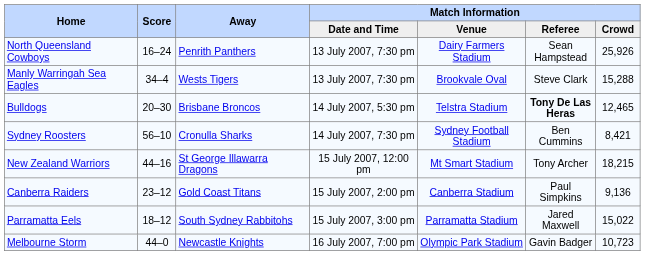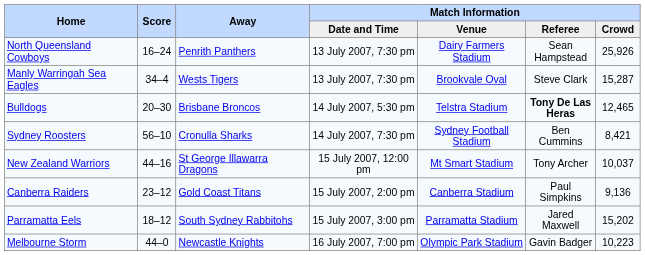 <table border=1 style="border-collapse:collapse; font-size:90%; text-align:center;" cellpadding=3 cellspacing=0 width=100%>
 <tr bgcolor=#C1D8FF>
 <th rowspan=2 width=21%>Home</th>
 <th rowspan=2 width=6%>Score</th>
 <th rowspan=2 width=21%>Away</th>
 <th colspan=6>Match Information</th>
 </tr>
 <tr bgcolor=#EFEFEF>
 <th width=17%>Date and Time</th>
 <th width=17%>Venue</th>
 <th width=11%>Referee</th>
 <th width=7%>Crowd</th>
 </tr>
 <tr bgcolor=#F5FAFF>
 <td align=left> <a href='#'>North Queensland Cowboys</a></td>
 <td>16–24</td>
 <td align=left> <a href='#'>Penrith Panthers</a></td>
 <td>13 July 2007, 7:30 pm</td>
 <td><a href='#'>Dairy Farmers Stadium</a></td>
 <td>Sean Hampstead</td>
 <td>25,926</td>
 </tr>
 <tr bgcolor=#F5FAFF>
 <td align=left> <a href='#'>Manly Warringah Sea Eagles</a></td>
 <td>34–4</td>
 <td align=left> <a href='#'>Wests Tigers</a></td>
 <td>13 July 2007, 7:30 pm</td>
 <td><a href='#'>Brookvale Oval</a></td>
 <td>Steve Clark</td>
-<td>15,288</td>
+<td>15,287</td>
 </tr>
 <tr bgcolor=#F5FAFF>
 <td align=left> <a href='#'>Bulldogs</a></td>
 <td>20–30</td>
 <td align=left> <a href='#'>Brisbane Broncos</a></td>
 <td>14 July 2007, 5:30 pm</td>
 <td><a href='#'>Telstra Stadium</a></td>
 <td><strong>Tony De Las Heras</strong></td>
 <td>12,465</td>
 </tr>
 <tr bgcolor=#F5FAFF>
 <td align=left> <a href='#'>Sydney Roosters</a></td>
 <td>56–10</td>
 <td align=left> <a href='#'>Cronulla Sharks</a></td>
 <td>14 July 2007, 7:30 pm</td>
 <td><a href='#'>Sydney Football Stadium</a></td>
 <td>Ben Cummins</td>
 <td>8,421</td>
 </tr>
 <tr bgcolor=#F5FAFF>
 <td align=left> <a href='#'>New Zealand Warriors</a></td>
 <td>44–16</td>
 <td align=left> <a href='#'>St George Illawarra Dragons</a></td>
 <td>15 July 2007, 12:00 pm</td>
 <td><a href='#'>Mt Smart Stadium</a></td>
 <td>Tony Archer</td>
-<td>18,215</td>
+<td>10,037</td>
 </tr>
 <tr bgcolor=#F5FAFF>
 <td align=left> <a href='#'>Canberra Raiders</a></td>
 <td>23–12</td>
 <td align=left> <a href='#'>Gold Coast Titans</a></td>
 <td>15 July 2007, 2:00 pm</td>
 <td><a href='#'>Canberra Stadium</a></td>
 <td>Paul Simpkins</td>
 <td>9,136</td>
 </tr>
 <tr bgcolor=#F5FAFF>
 <td align=left> <a href='#'>Parramatta Eels</a></td>
 <td>18–12</td>
 <td align=left> <a href='#'>South Sydney Rabbitohs</a></td>
 <td>15 July 2007, 3:00 pm</td>
 <td><a href='#'>Parramatta Stadium</a></td>
 <td>Jared Maxwell</td>
-<td>15,022</td>
+<td>15,202</td>
 </tr>
 <tr bgcolor=#F5FAFF>
 <td align=left> <a href='#'>Melbourne Storm</a></td>
 <td>44–0</td>
 <td align=left> <a href='#'>Newcastle Knights</a></td>
 <td>16 July 2007, 7:00 pm</td>
 <td><a href='#'>Olympic Park Stadium</a></td>
 <td>Gavin Badger</td>
-<td>10,723</td>
+<td>10,223</td>
 </tr>
 </table>
